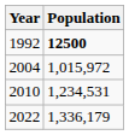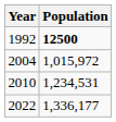 <table class="wikitable">
 <tr>
 <th>Year</th>
 <th>Population </th>
 </tr>
 <tr>
 <td>1992</td>
 <td><strong>12500</strong></td>
 </tr>
 <tr>
 <td>2004</td>
 <td>1,015,972</td>
 </tr>
 <tr>
 <td>2010</td>
 <td>1,234,531</td>
 </tr>
 <tr>
 <td>2022</td>
-<td>1,336,179</td>
+<td>1,336,177</td>
 </tr>
 </table>
